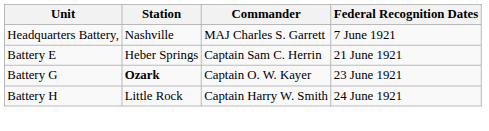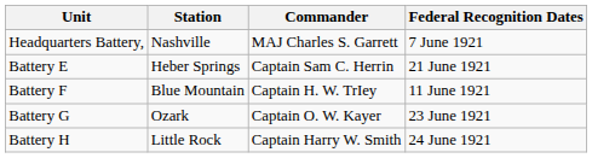 <table class="wikitable">
 <tr>
 <th>Unit</th>
 <th>Station</th>
 <th>Commander</th>
 <th>Federal Recognition Dates</th>
 </tr>
 <tr>
 <td>Headquarters Battery,</td>
 <td>Nashville</td>
 <td>MAJ Charles S. Garrett</td>
 <td>7 June 1921</td>
 </tr>
 <tr>
 <td>Battery E</td>
 <td>Heber Springs</td>
 <td>Captain Sam C. Herrin</td>
 <td>21 June 1921</td>
 </tr>
 <tr>
+<td>Battery F</td>
+<td>Blue Mountain</td>
+<td>Captain H. W. TrIey</td>
+<td>11 June 1921</td>
+</tr>
+<tr>
 <td>Battery G</td>
-<td><strong>Ozark</strong></td>
+<td>Ozark</td>
 <td>Captain O. W. Kayer</td>
 <td>23 June 1921</td>
 </tr>
 <tr>
 <td>Battery H</td>
 <td>Little Rock</td>
 <td>Captain Harry W. Smith</td>
 <td>24 June 1921</td>
 </tr>
 </table>
